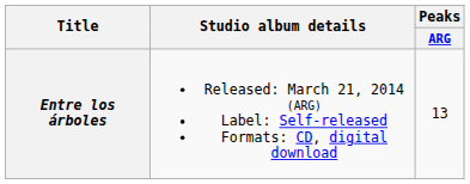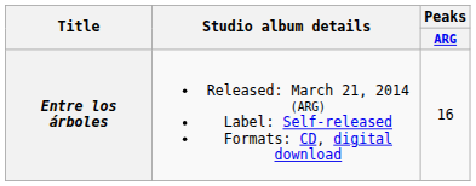 <table class="wikitable plainrowheaders" style="text-align:center;">
 <tr>
 <th scope="col" rowspan="2" style="width:10em;">Title</th>
 <th scope="col" rowspan="2" style="width:18.7em;">Studio album details</th>
 <th scope="col">Peaks</th>
 </tr>
 <tr>
 <th scope="col" style="width:2.5em;font-size:90%;"><a href='#'><strong>ARG</strong></a><br></th>
 </tr>
 <tr>
 <th scope="row"><em>Entre los árboles</em></th>
 <td><br><ul><li>Released: March 21, 2014 <small>(ARG)</small></li><li>Label: <a href='#'>Self-released</a></li><li>Formats: <a href='#'>CD</a>, <a href='#'>digital download</a></li></ul></td>
-<td>13</td>
+<td>16</td>
 </tr>
 </table>
